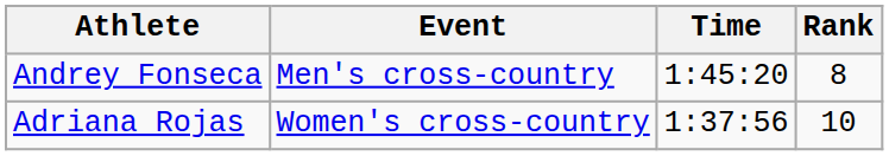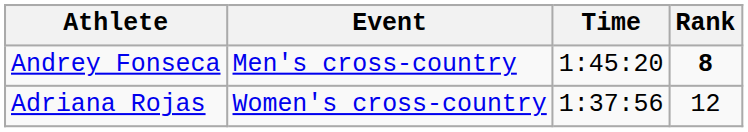 <table class=wikitable style="font-size:95%">
 <tr>
 <th>Athlete</th>
 <th>Event</th>
 <th>Time</th>
 <th>Rank</th>
 </tr>
 <tr align=center>
 <td align=left><a href='#'>Andrey Fonseca</a></td>
 <td align=left><a href='#'>Men's cross-country</a></td>
 <td>1:45:20</td>
-<td>8</td>
+<td><strong>8</strong></td>
 </tr>
 <tr align=center>
 <td align=left><a href='#'>Adriana Rojas</a></td>
 <td align=center><a href='#'>Women's cross-country</a></td>
 <td>1:37:56</td>
-<td>10</td>
+<td>12</td>
 </tr>
 </table>
